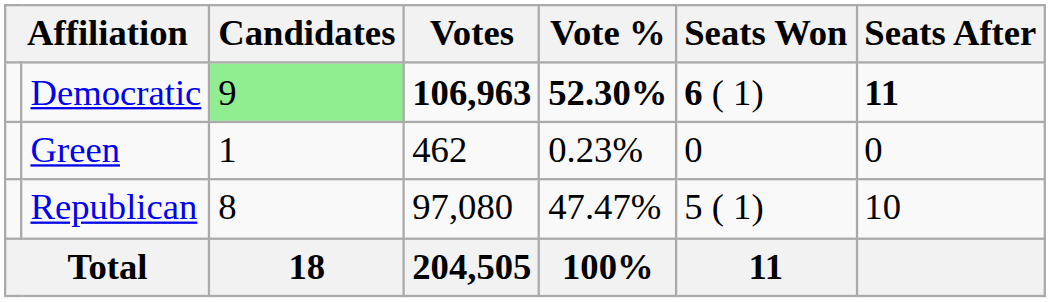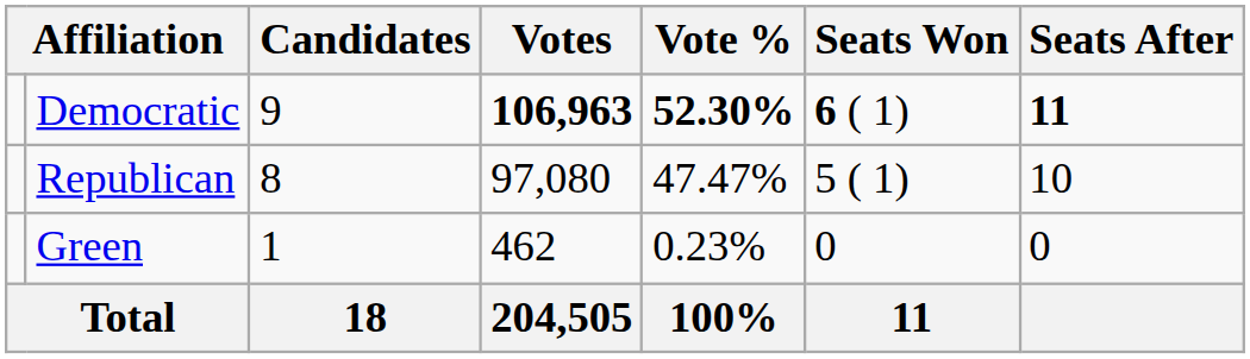 <table class="wikitable">
 <tr>
 <th colspan="2">Affiliation</th>
 <th>Candidates</th>
 <th>Votes</th>
 <th>Vote %</th>
 <th>Seats Won</th>
 <th>Seats After</th>
 </tr>
 <tr>
 <td style=background-color:></td>
 <td><a href='#'>Democratic</a></td>
-<td style="background: lightgreen;">9</td>
+<td>9</td>
 <td><strong>106,963</strong></td>
 <td><strong>52.30%</strong></td>
 <td><strong>6</strong> ( 1)</td>
 <td><strong>11</strong></td>
+</tr>
+<tr>
+<td style=background-color:></td>
+<td><a href='#'>Republican</a></td>
+<td>8</td>
+<td>97,080</td>
+<td>47.47%</td>
+<td>5 ( 1)</td>
+<td>10</td>
 </tr>
 <tr>
 <td style=background-color:></td>
 <td><a href='#'>Green</a></td>
 <td>1</td>
 <td>462</td>
 <td>0.23%</td>
 <td>0</td>
 <td>0</td>
 </tr>
 <tr>
-<td style=background-color:></td>
-<td><a href='#'>Republican</a></td>
-<td>8</td>
-<td>97,080</td>
-<td>47.47%</td>
-<td>5 ( 1)</td>
-<td>10</td>
-</tr>
-<tr>
 <th colspan=2>Total</th>
 <th>18</th>
 <th>204,505</th>
 <th>100%</th>
 <th>11</th>
 <th></th>
 </tr>
 </table>
